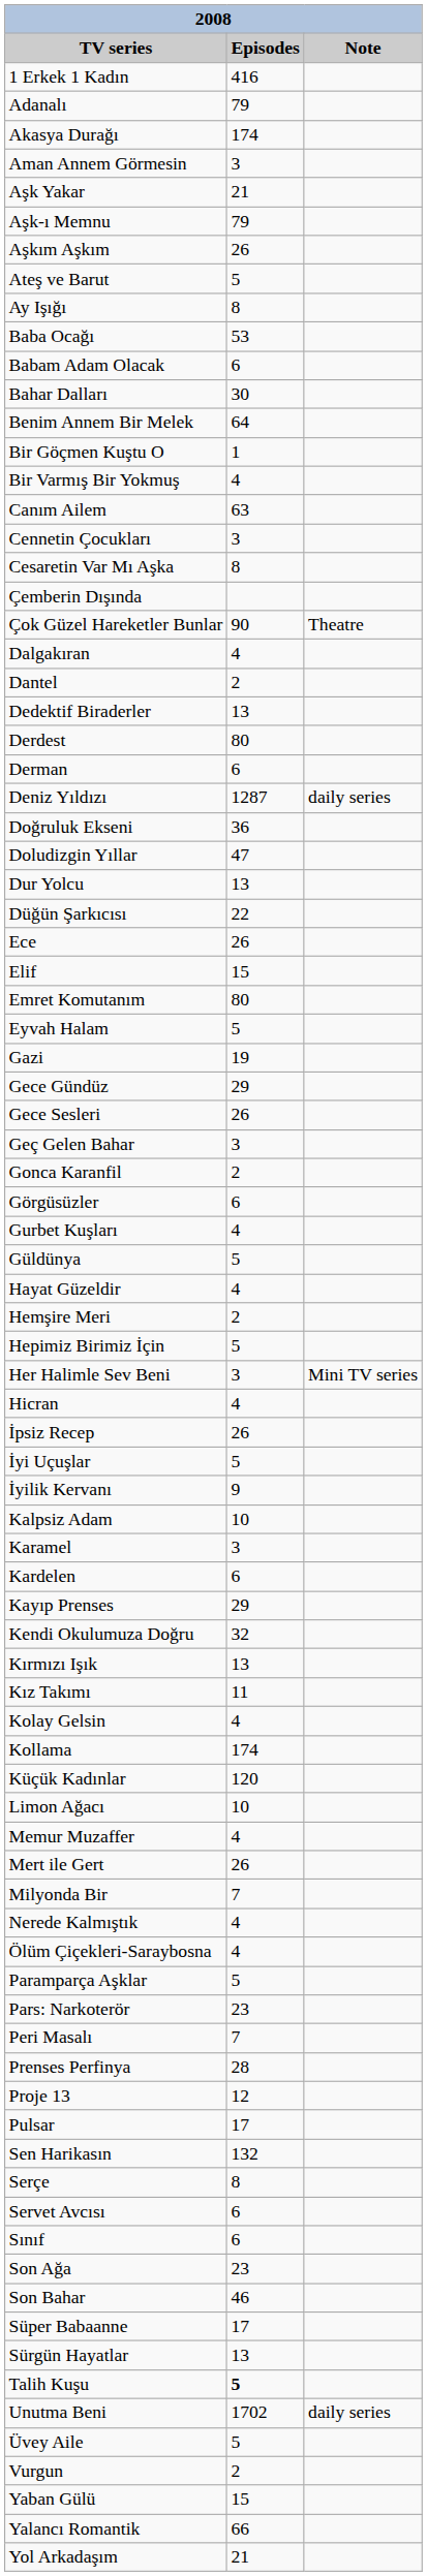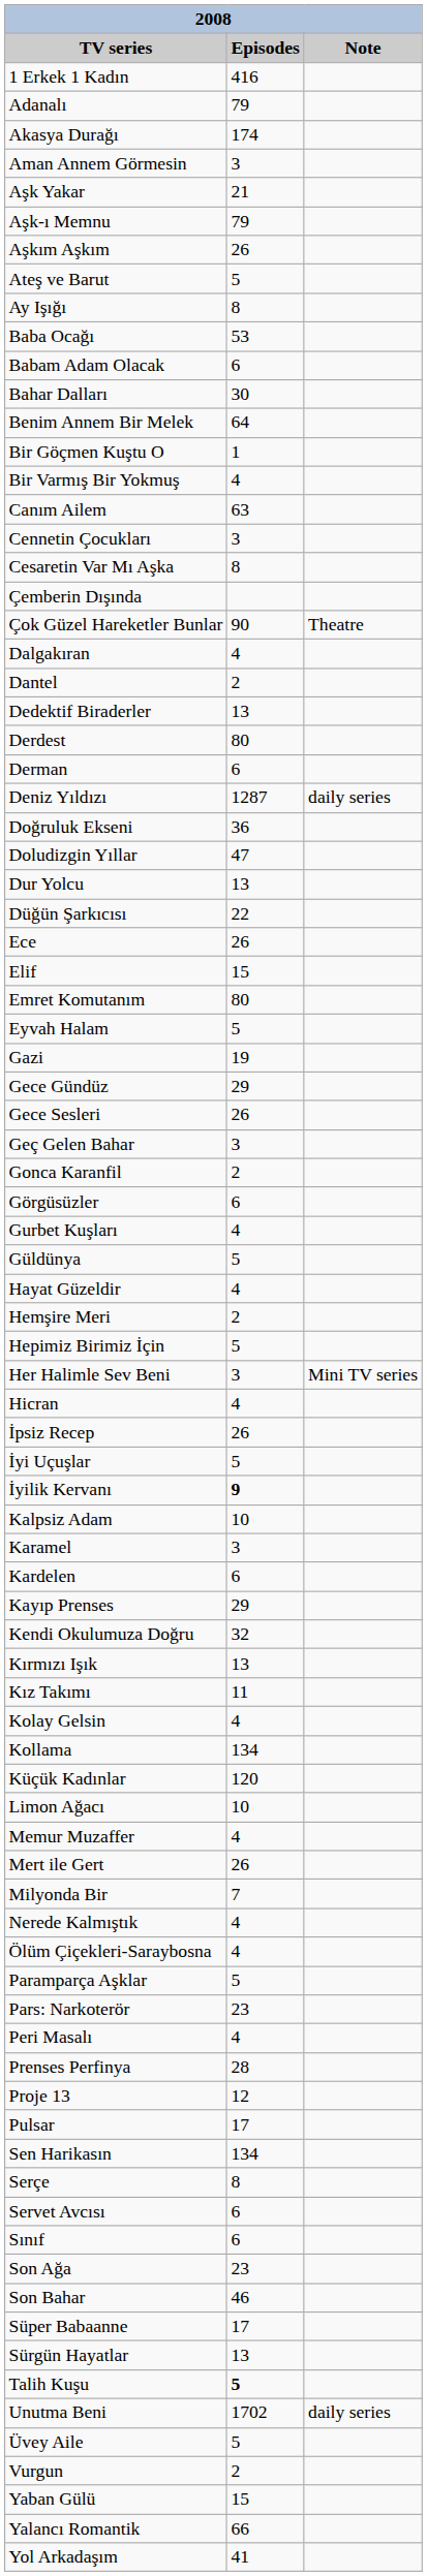 <table class="wikitable sortable">
 <tr>
 <th colspan="3" style="background-color:LightSteelBlue">2008</th>
 </tr>
 <tr>
 <th style="background-color:#CCCCCC">TV series</th>
 <th style="background-color:#CCCCCC">Episodes</th>
 <th style="background-color:#CCCCCC">Note</th>
 </tr>
 <tr>
 <td>1 Erkek 1 Kadın</td>
 <td>416</td>
 <td></td>
 </tr>
 <tr>
 <td>Adanalı</td>
 <td>79</td>
 <td></td>
 </tr>
 <tr>
 <td>Akasya Durağı</td>
 <td>174</td>
 <td></td>
 </tr>
 <tr>
 <td>Aman Annem Görmesin</td>
 <td>3</td>
 <td></td>
 </tr>
 <tr>
 <td>Aşk Yakar</td>
 <td>21</td>
 <td></td>
 </tr>
 <tr>
 <td>Aşk-ı Memnu</td>
 <td>79</td>
 <td></td>
 </tr>
 <tr>
 <td>Aşkım Aşkım</td>
 <td>26</td>
 <td></td>
 </tr>
 <tr>
 <td>Ateş ve Barut</td>
 <td>5</td>
 <td></td>
 </tr>
 <tr>
 <td>Ay Işığı</td>
 <td>8</td>
 <td></td>
 </tr>
 <tr>
 <td>Baba Ocağı</td>
 <td>53</td>
 <td></td>
 </tr>
 <tr>
 <td>Babam Adam Olacak</td>
 <td>6</td>
 <td></td>
 </tr>
 <tr>
 <td>Bahar Dalları</td>
 <td>30</td>
 <td></td>
 </tr>
 <tr>
 <td>Benim Annem Bir Melek</td>
 <td>64</td>
 <td></td>
 </tr>
 <tr>
 <td>Bir Göçmen Kuştu O</td>
 <td>1</td>
 <td></td>
 </tr>
 <tr>
 <td>Bir Varmış Bir Yokmuş</td>
 <td>4</td>
 <td></td>
 </tr>
 <tr>
 <td>Canım Ailem</td>
 <td>63</td>
 <td></td>
 </tr>
 <tr>
 <td>Cennetin Çocukları</td>
 <td>3</td>
 <td></td>
 </tr>
 <tr>
 <td>Cesaretin Var Mı Aşka</td>
 <td>8</td>
 <td></td>
 </tr>
 <tr>
 <td>Çemberin Dışında</td>
 <td></td>
 <td></td>
 </tr>
 <tr>
 <td>Çok Güzel Hareketler Bunlar</td>
 <td>90</td>
 <td>Theatre</td>
 </tr>
 <tr>
 <td>Dalgakıran</td>
 <td>4</td>
 <td></td>
 </tr>
 <tr>
 <td>Dantel</td>
 <td>2</td>
 <td></td>
 </tr>
 <tr>
 <td>Dedektif Biraderler</td>
 <td>13</td>
 <td></td>
 </tr>
 <tr>
 <td>Derdest</td>
 <td>80</td>
 <td></td>
 </tr>
 <tr>
 <td>Derman</td>
 <td>6</td>
 <td></td>
 </tr>
 <tr>
 <td>Deniz Yıldızı</td>
 <td>1287</td>
 <td>daily series</td>
 </tr>
 <tr>
 <td>Doğruluk Ekseni</td>
 <td>36</td>
 <td></td>
 </tr>
 <tr>
 <td>Doludizgin Yıllar</td>
 <td>47</td>
 <td></td>
 </tr>
 <tr>
 <td>Dur Yolcu</td>
 <td>13</td>
 <td></td>
 </tr>
 <tr>
 <td>Düğün Şarkıcısı</td>
 <td>22</td>
 <td></td>
 </tr>
 <tr>
 <td>Ece</td>
 <td>26</td>
 <td></td>
 </tr>
 <tr>
 <td>Elif</td>
 <td>15</td>
 <td></td>
 </tr>
 <tr>
 <td>Emret Komutanım</td>
 <td>80</td>
 <td></td>
 </tr>
 <tr>
 <td>Eyvah Halam</td>
 <td>5</td>
 <td></td>
 </tr>
 <tr>
 <td>Gazi</td>
 <td>19</td>
 <td></td>
 </tr>
 <tr>
 <td>Gece Gündüz</td>
 <td>29</td>
 <td></td>
 </tr>
 <tr>
 <td>Gece Sesleri</td>
 <td>26</td>
 <td></td>
 </tr>
 <tr>
 <td>Geç Gelen Bahar</td>
 <td>3</td>
 <td></td>
 </tr>
 <tr>
 <td>Gonca Karanfil</td>
 <td>2</td>
 <td></td>
 </tr>
 <tr>
 <td>Görgüsüzler</td>
 <td>6</td>
 <td></td>
 </tr>
 <tr>
 <td>Gurbet Kuşları</td>
 <td>4</td>
 <td></td>
 </tr>
 <tr>
 <td>Güldünya</td>
 <td>5</td>
 <td></td>
 </tr>
 <tr>
 <td>Hayat Güzeldir</td>
 <td>4</td>
 <td></td>
 </tr>
 <tr>
 <td>Hemşire Meri</td>
 <td>2</td>
 <td></td>
 </tr>
 <tr>
 <td>Hepimiz Birimiz İçin</td>
 <td>5</td>
 <td></td>
 </tr>
 <tr>
 <td>Her Halimle Sev Beni</td>
 <td>3</td>
 <td>Mini TV series</td>
 </tr>
 <tr>
 <td>Hicran</td>
 <td>4</td>
 <td></td>
 </tr>
 <tr>
 <td>İpsiz Recep</td>
 <td>26</td>
 <td></td>
 </tr>
 <tr>
 <td>İyi Uçuşlar</td>
 <td>5</td>
 <td></td>
 </tr>
 <tr>
 <td>İyilik Kervanı</td>
-<td>9</td>
+<td><strong>9</strong></td>
 <td></td>
 </tr>
 <tr>
 <td>Kalpsiz Adam</td>
 <td>10</td>
 <td></td>
 </tr>
 <tr>
 <td>Karamel</td>
 <td>3</td>
 <td></td>
 </tr>
 <tr>
 <td>Kardelen</td>
 <td>6</td>
 <td></td>
 </tr>
 <tr>
 <td>Kayıp Prenses</td>
 <td>29</td>
 <td></td>
 </tr>
 <tr>
 <td>Kendi Okulumuza Doğru</td>
 <td>32</td>
 <td></td>
 </tr>
 <tr>
 <td>Kırmızı Işık</td>
 <td>13</td>
 <td></td>
 </tr>
 <tr>
 <td>Kız Takımı</td>
 <td>11</td>
 <td></td>
 </tr>
 <tr>
 <td>Kolay Gelsin</td>
 <td>4</td>
 <td></td>
 </tr>
 <tr>
 <td>Kollama</td>
-<td>174</td>
+<td>134</td>
 <td></td>
 </tr>
 <tr>
 <td>Küçük Kadınlar</td>
 <td>120</td>
 <td></td>
 </tr>
 <tr>
 <td>Limon Ağacı</td>
 <td>10</td>
 <td></td>
 </tr>
 <tr>
 <td>Memur Muzaffer</td>
 <td>4</td>
 <td></td>
 </tr>
 <tr>
 <td>Mert ile Gert</td>
 <td>26</td>
 <td></td>
 </tr>
 <tr>
 <td>Milyonda Bir</td>
 <td>7</td>
 <td></td>
 </tr>
 <tr>
 <td>Nerede Kalmıştık</td>
 <td>4</td>
 <td></td>
 </tr>
 <tr>
 <td>Ölüm Çiçekleri-Saraybosna</td>
 <td>4</td>
 <td></td>
 </tr>
 <tr>
 <td>Paramparça Aşklar</td>
 <td>5</td>
 <td></td>
 </tr>
 <tr>
 <td>Pars: Narkoterör</td>
 <td>23</td>
 <td></td>
 </tr>
 <tr>
 <td>Peri Masalı</td>
-<td>7</td>
+<td>4</td>
 <td></td>
 </tr>
 <tr>
 <td>Prenses Perfinya</td>
 <td>28</td>
 <td></td>
 </tr>
 <tr>
 <td>Proje 13</td>
 <td>12</td>
 <td></td>
 </tr>
 <tr>
 <td>Pulsar</td>
 <td>17</td>
 <td></td>
 </tr>
 <tr>
 <td>Sen Harikasın</td>
-<td>132</td>
+<td>134</td>
 <td></td>
 </tr>
 <tr>
 <td>Serçe</td>
 <td>8</td>
 <td></td>
 </tr>
 <tr>
 <td>Servet Avcısı</td>
 <td>6</td>
 <td></td>
 </tr>
 <tr>
 <td>Sınıf</td>
 <td>6</td>
 <td></td>
 </tr>
 <tr>
 <td>Son Ağa</td>
 <td>23</td>
 <td></td>
 </tr>
 <tr>
 <td>Son Bahar</td>
 <td>46</td>
 <td></td>
 </tr>
 <tr>
 <td>Süper Babaanne</td>
 <td>17</td>
 <td></td>
 </tr>
 <tr>
 <td>Sürgün Hayatlar</td>
 <td>13</td>
 <td></td>
 </tr>
 <tr>
 <td>Talih Kuşu</td>
 <td><strong>5</strong></td>
 <td></td>
 </tr>
 <tr>
 <td>Unutma Beni</td>
 <td>1702</td>
 <td>daily series</td>
 </tr>
 <tr>
 <td>Üvey Aile</td>
 <td>5</td>
 <td></td>
 </tr>
 <tr>
 <td>Vurgun</td>
 <td>2</td>
 <td></td>
 </tr>
 <tr>
 <td>Yaban Gülü</td>
 <td>15</td>
 <td></td>
 </tr>
 <tr>
 <td>Yalancı Romantik</td>
 <td>66</td>
 <td></td>
 </tr>
 <tr>
 <td>Yol Arkadaşım</td>
-<td>21</td>
+<td>41</td>
 <td></td>
 </tr>
 </table>
